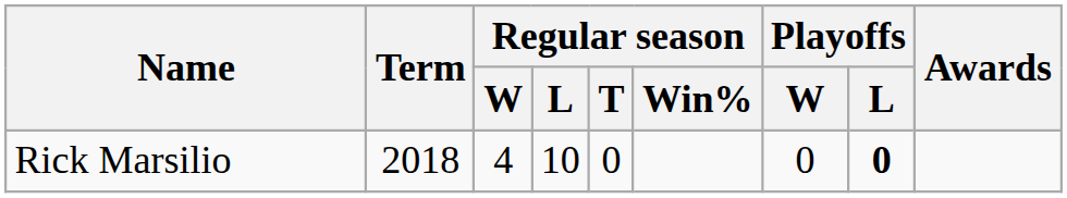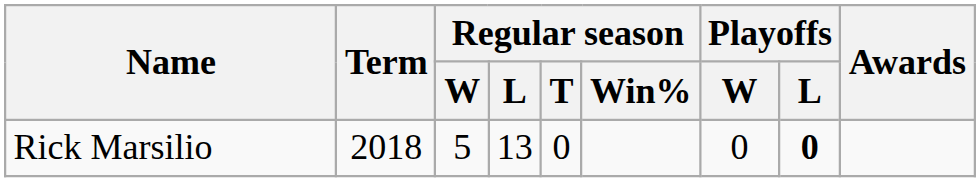 <table class="wikitable" style="text-align:center">
 <tr>
 <th rowspan="2" style="width:140px;">Name</th>
 <th rowspan="2">Term</th>
 <th colspan="4">Regular season</th>
 <th colspan="2">Playoffs</th>
 <th rowspan="2">Awards</th>
 </tr>
 <tr>
 <th>W</th>
 <th>L</th>
 <th>T</th>
 <th>Win%</th>
 <th>W</th>
 <th>L</th>
 </tr>
 <tr>
 <td align=left>Rick Marsilio</td>
 <td>2018</td>
-<td>4</td>
-<td>10</td>
+<td>5</td>
+<td>13</td>
 <td>0</td>
 <td></td>
 <td>0</td>
 <td><strong>0</strong></td>
 <td></td>
 </tr>
 </table>
